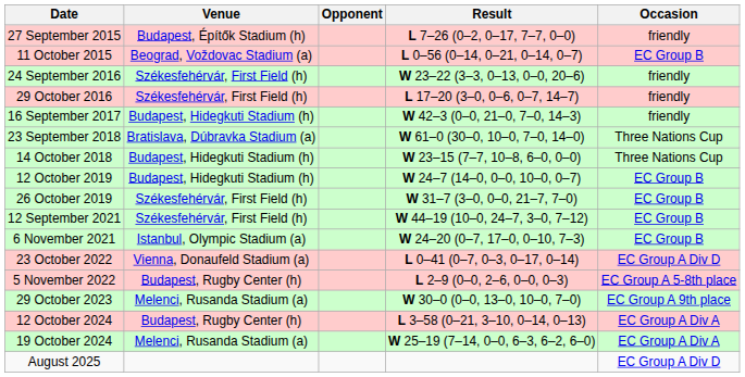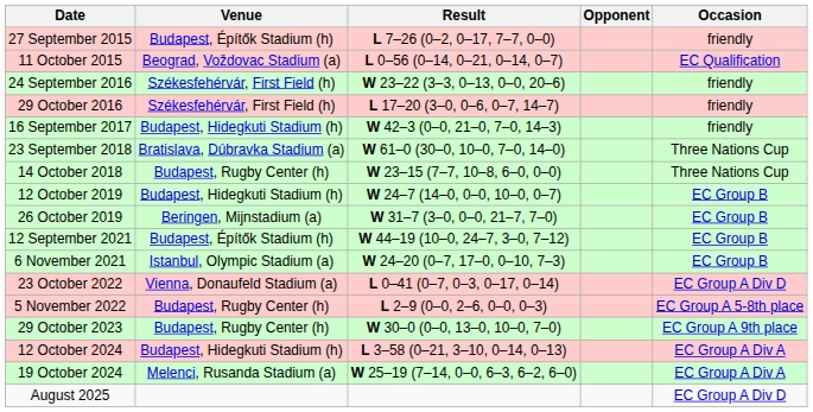 <table class="wikitable" style="text-align:center">
 <tr>
 <th>Date</th>
 <th>Venue</th>
+<th>Result</th>
 <th>Opponent</th>
-<th>Result</th>
 <th>Occasion</th>
 </tr>
 <tr style="background:#fcc">
 <td>27 September 2015</td>
 <td><a href='#'>Budapest</a>, Építők Stadium (h)</td>
+<td><strong>L</strong> 7–26 (0–2, 0–17, 7–7, 0–0)</td>
 <td></td>
-<td><strong>L</strong> 7–26 (0–2, 0–17, 7–7, 0–0)</td>
 <td>friendly</td>
 </tr>
 <tr style="background:#fcc">
 <td>11 October 2015</td>
 <td><a href='#'>Beograd</a>, <a href='#'>Voždovac Stadium</a> (a)</td>
+<td><strong>L</strong> 0–56 (0–14, 0–21, 0–14, 0–7)</td>
 <td></td>
-<td><strong>L</strong> 0–56 (0–14, 0–21, 0–14, 0–7)</td>
-<td><a href='#'>EC Group B</a></td>
+<td><a href='#'>EC Qualification</a></td>
 </tr>
 <tr style="background:#cfc">
 <td>24 September 2016</td>
 <td><a href='#'>Székesfehérvár</a>, <a href='#'>First Field</a> (h)</td>
+<td><strong>W</strong> 23–22 (3–3, 0–13, 0–0, 20–6)</td>
 <td></td>
-<td><strong>W</strong> 23–22 (3–3, 0–13, 0–0, 20–6)</td>
 <td>friendly</td>
 </tr>
 <tr style="background:#fcc">
 <td>29 October 2016</td>
 <td><a href='#'>Székesfehérvár</a>, First Field (h)</td>
+<td><strong>L</strong> 17–20 (3–0, 0–6, 0–7, 14–7)</td>
 <td></td>
-<td><strong>L</strong> 17–20 (3–0, 0–6, 0–7, 14–7)</td>
 <td>friendly</td>
 </tr>
 <tr style="background:#cfc">
 <td>16 September 2017</td>
 <td><a href='#'>Budapest</a>, <a href='#'>Hidegkuti Stadium</a> (h)</td>
+<td><strong>W</strong> 42–3 (0–0, 21–0, 7–0, 14–3)</td>
 <td></td>
-<td><strong>W</strong> 42–3 (0–0, 21–0, 7–0, 14–3)</td>
 <td>friendly</td>
 </tr>
 <tr style="background:#cfc">
 <td>23 September 2018</td>
 <td><a href='#'>Bratislava</a>, <a href='#'>Dúbravka Stadium</a> (a)</td>
+<td><strong>W</strong> 61–0 (30–0, 10–0, 7–0, 14–0)</td>
 <td></td>
-<td><strong>W</strong> 61–0 (30–0, 10–0, 7–0, 14–0)</td>
 <td>Three Nations Cup</td>
 </tr>
 <tr style="background:#cfc">
 <td>14 October 2018</td>
-<td><a href='#'>Budapest</a>, Hidegkuti Stadium (h)</td>
+<td><a href='#'>Budapest</a>, Rugby Center (h)</td>
+<td><strong>W</strong> 23–15 (7–7, 10–8, 6–0, 0–0)</td>
 <td></td>
-<td><strong>W</strong> 23–15 (7–7, 10–8, 6–0, 0–0)</td>
 <td>Three Nations Cup</td>
 </tr>
 <tr style="background:#cfc">
 <td>12 October 2019</td>
 <td><a href='#'>Budapest</a>, Hidegkuti Stadium (h)</td>
+<td><strong>W</strong> 24–7 (14–0, 0–0, 10–0, 0–7)</td>
 <td></td>
-<td><strong>W</strong> 24–7 (14–0, 0–0, 10–0, 0–7)</td>
 <td><a href='#'>EC Group B</a></td>
 </tr>
 <tr style="background:#cfc">
 <td>26 October 2019</td>
-<td><a href='#'>Székesfehérvár</a>, First Field (h)</td>
+<td><a href='#'>Beringen</a>, Mijnstadium (a)</td>
+<td><strong>W</strong> 31–7 (3–0, 0–0, 21–7, 7–0)</td>
 <td></td>
-<td><strong>W</strong> 31–7 (3–0, 0–0, 21–7, 7–0)</td>
 <td><a href='#'>EC Group B</a></td>
 </tr>
 <tr style="background:#cfc">
 <td>12 September 2021</td>
-<td><a href='#'>Székesfehérvár</a>, First Field (h)</td>
+<td><a href='#'>Budapest</a>, Építők Stadium (h)</td>
+<td><strong>W</strong> 44–19 (10–0, 24–7, 3–0, 7–12)</td>
 <td></td>
-<td><strong>W</strong> 44–19 (10–0, 24–7, 3–0, 7–12)</td>
 <td><a href='#'>EC Group B</a></td>
 </tr>
 <tr style="background:#cfc">
 <td>6 November 2021</td>
 <td><a href='#'>Istanbul</a>, Olympic Stadium (a)</td>
+<td><strong>W</strong> 24–20 (0–7, 17–0, 0–10, 7–3)</td>
 <td></td>
-<td><strong>W</strong> 24–20 (0–7, 17–0, 0–10, 7–3)</td>
 <td><a href='#'>EC Group B</a></td>
 </tr>
 <tr style="background:#fcc">
 <td>23 October 2022</td>
 <td><a href='#'>Vienna</a>, Donaufeld Stadium (a)</td>
+<td><strong>L</strong> 0–41 (0–7, 0–3, 0–17, 0–14)</td>
 <td></td>
-<td><strong>L</strong> 0–41 (0–7, 0–3, 0–17, 0–14)</td>
 <td><a href='#'>EC Group A Div D</a></td>
 </tr>
 <tr style="background:#fcc">
 <td>5 November 2022</td>
 <td><a href='#'>Budapest</a>, Rugby Center (h)</td>
+<td><strong>L</strong> 2–9 (0–0, 2–6, 0–0, 0–3)</td>
 <td></td>
-<td><strong>L</strong> 2–9 (0–0, 2–6, 0–0, 0–3)</td>
 <td><a href='#'>EC Group A 5-8th place</a></td>
 </tr>
 <tr style="background:#cfc">
 <td>29 October 2023</td>
-<td><a href='#'>Melenci</a>, Rusanda Stadium (a)</td>
+<td><a href='#'>Budapest</a>, Rugby Center (h)</td>
+<td><strong>W</strong> 30–0 (0–0, 13–0, 10–0, 7–0)</td>
 <td></td>
-<td><strong>W</strong> 30–0 (0–0, 13–0, 10–0, 7–0)</td>
 <td><a href='#'>EC Group A 9th place</a></td>
 </tr>
 <tr style="background:#fcc">
 <td>12 October 2024</td>
-<td><a href='#'>Budapest</a>, Rugby Center (h)</td>
+<td><a href='#'>Budapest</a>, Hidegkuti Stadium (h)</td>
+<td><strong>L</strong> 3–58 (0–21, 3–10, 0–14, 0–13)</td>
 <td></td>
-<td><strong>L</strong> 3–58 (0–21, 3–10, 0–14, 0–13)</td>
 <td><a href='#'>EC Group A Div A</a></td>
 </tr>
 <tr style="background:#cfc">
 <td>19 October 2024</td>
 <td><a href='#'>Melenci</a>, Rusanda Stadium (a)</td>
+<td><strong>W</strong> 25–19 (7–14, 0–0, 6–3, 6–2, 6–0)</td>
 <td></td>
-<td><strong>W</strong> 25–19 (7–14, 0–0, 6–3, 6–2, 6–0)</td>
 <td><a href='#'>EC Group A Div A</a></td>
 </tr>
 <tr>
 <td>August 2025</td>
 <td></td>
 <td></td>
 <td></td>
 <td><a href='#'>EC Group A Div D</a></td>
 </tr>
 </table>
